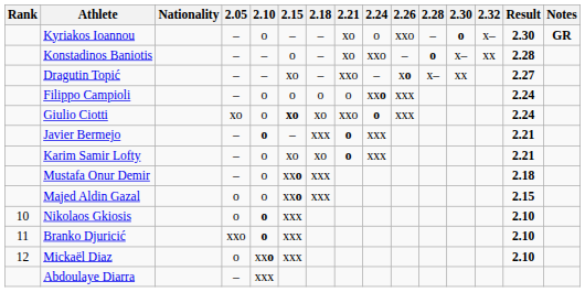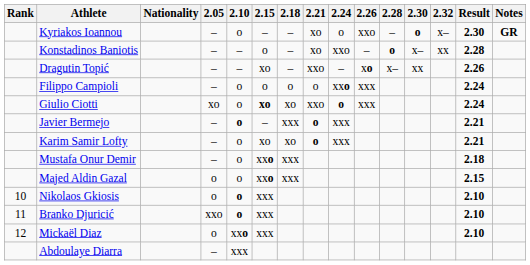 <table class="wikitable sortable" style="text-align:center">
 <tr>
 <th>Rank</th>
 <th>Athlete</th>
 <th>Nationality</th>
 <th>2.05</th>
 <th>2.10</th>
 <th>2.15</th>
 <th>2.18</th>
 <th>2.21</th>
 <th>2.24</th>
 <th>2.26</th>
 <th>2.28</th>
 <th>2.30</th>
 <th>2.32</th>
 <th>Result</th>
 <th>Notes</th>
 </tr>
 <tr>
 <td></td>
 <td align="left"><a href='#'>Kyriakos Ioannou</a></td>
 <td align=left></td>
 <td>–</td>
 <td>o</td>
 <td>–</td>
 <td>–</td>
 <td>xo</td>
 <td>o</td>
 <td>xxo</td>
 <td>–</td>
 <td><strong>o</strong></td>
 <td>x–</td>
 <td><strong>2.30</strong></td>
 <td><strong>GR</strong></td>
 </tr>
 <tr>
 <td></td>
 <td align="left"><a href='#'>Konstadinos Baniotis</a></td>
 <td align=left></td>
 <td>–</td>
 <td>–</td>
 <td>o</td>
 <td>–</td>
 <td>xo</td>
 <td>xxo</td>
 <td>–</td>
 <td><strong>o</strong></td>
 <td>x–</td>
 <td>xx</td>
 <td><strong>2.28</strong></td>
 <td></td>
 </tr>
 <tr>
 <td></td>
 <td align="left"><a href='#'>Dragutin Topić</a></td>
 <td align=left></td>
 <td>–</td>
 <td>–</td>
 <td>xo</td>
 <td>–</td>
 <td>xxo</td>
 <td>–</td>
 <td>x<strong>o</strong></td>
 <td>x–</td>
 <td>xx</td>
 <td></td>
-<td><strong>2.27</strong></td>
+<td><strong>2.26</strong></td>
 <td></td>
 </tr>
 <tr>
 <td></td>
 <td align="left"><a href='#'>Filippo Campioli</a></td>
 <td align=left></td>
 <td>–</td>
 <td>o</td>
 <td>o</td>
 <td>o</td>
 <td>o</td>
 <td>xx<strong>o</strong></td>
 <td>xxx</td>
 <td></td>
 <td></td>
 <td></td>
 <td><strong>2.24</strong></td>
 <td></td>
 </tr>
 <tr>
 <td></td>
 <td align="left"><a href='#'>Giulio Ciotti</a></td>
 <td align=left></td>
 <td>xo</td>
 <td>o</td>
 <td><strong>xo</strong></td>
 <td>xo</td>
 <td>xxo</td>
 <td><strong>o</strong></td>
 <td>xxx</td>
 <td></td>
 <td></td>
 <td></td>
 <td><strong>2.24</strong></td>
 <td></td>
 </tr>
 <tr>
 <td></td>
 <td align="left"><a href='#'>Javier Bermejo</a></td>
 <td align=left></td>
 <td>–</td>
 <td><strong>o</strong></td>
 <td>–</td>
 <td>xxx</td>
 <td><strong>o</strong></td>
 <td>xxx</td>
 <td></td>
 <td></td>
 <td></td>
 <td></td>
 <td><strong>2.21</strong></td>
 <td></td>
 </tr>
 <tr>
 <td></td>
 <td align="left"><a href='#'>Karim Samir Lofty</a></td>
 <td align=left></td>
 <td>–</td>
 <td>o</td>
 <td>xo</td>
 <td>xo</td>
 <td><strong>o</strong></td>
 <td>xxx</td>
 <td></td>
 <td></td>
 <td></td>
 <td></td>
 <td><strong>2.21</strong></td>
 <td></td>
 </tr>
 <tr>
 <td></td>
 <td align="left"><a href='#'>Mustafa Onur Demir</a></td>
 <td align=left></td>
 <td>–</td>
 <td>o</td>
 <td>xx<strong>o</strong></td>
 <td>xxx</td>
 <td></td>
 <td></td>
 <td></td>
 <td></td>
 <td></td>
 <td></td>
 <td><strong>2.18</strong></td>
 <td></td>
 </tr>
 <tr>
 <td></td>
 <td align="left"><a href='#'>Majed Aldin Gazal</a></td>
 <td align=left></td>
 <td>o</td>
 <td>o</td>
 <td>xx<strong>o</strong></td>
 <td>xxx</td>
 <td></td>
 <td></td>
 <td></td>
 <td></td>
 <td></td>
 <td></td>
 <td><strong>2.15</strong></td>
 <td></td>
 </tr>
 <tr>
 <td>10</td>
 <td align="left"><a href='#'>Nikolaos Gkiosis</a></td>
 <td align=left></td>
 <td>o</td>
 <td><strong>o</strong></td>
 <td>xxx</td>
 <td></td>
 <td></td>
 <td></td>
 <td></td>
 <td></td>
 <td></td>
 <td></td>
 <td><strong>2.10</strong></td>
 <td></td>
 </tr>
 <tr>
 <td>11</td>
 <td align="left"><a href='#'>Branko Djuricić</a></td>
 <td align=left></td>
 <td>xxo</td>
 <td><strong>o</strong></td>
 <td>xxx</td>
 <td></td>
 <td></td>
 <td></td>
 <td></td>
 <td></td>
 <td></td>
 <td></td>
 <td><strong>2.10</strong></td>
 <td></td>
 </tr>
 <tr>
 <td>12</td>
 <td align="left"><a href='#'>Mickaël Diaz</a></td>
 <td align=left></td>
 <td>o</td>
 <td>xx<strong>o</strong></td>
 <td>xxx</td>
 <td></td>
 <td></td>
 <td></td>
 <td></td>
 <td></td>
 <td></td>
 <td></td>
 <td><strong>2.10</strong></td>
 <td></td>
 </tr>
 <tr>
 <td></td>
 <td align="left"><a href='#'>Abdoulaye Diarra</a></td>
 <td align=left></td>
 <td>–</td>
 <td>xxx</td>
 <td></td>
 <td></td>
 <td></td>
 <td></td>
 <td></td>
 <td></td>
 <td></td>
 <td></td>
 <td><strong></strong></td>
 <td></td>
 </tr>
 </table>
